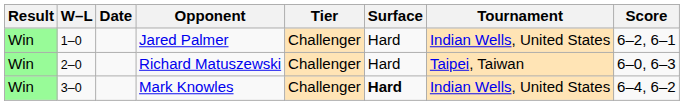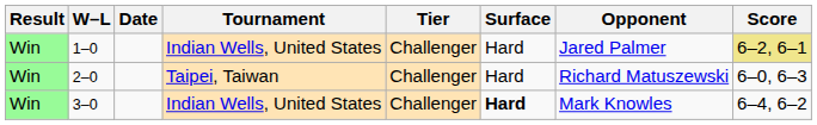 <table class="sortable wikitable">
 <tr>
 <th>Result</th>
 <th class="unsortable">W–L</th>
 <th>Date</th>
-<th>Opponent</th>
+<th>Tournament</th>
 <th>Tier</th>
 <th>Surface</th>
-<th>Tournament</th>
+<th>Opponent</th>
 <th class="unsortable">Score</th>
 </tr>
 <tr>
 <td style="background:#98fb98;">Win</td>
 <td><small>1–0</small></td>
 <td></td>
-<td> <a href='#'>Jared Palmer</a></td>
+<td style="background:moccasin;"><a href='#'>Indian Wells</a>, United States</td>
 <td style="background:moccasin;">Challenger</td>
 <td>Hard</td>
-<td style="background:moccasin;"><a href='#'>Indian Wells</a>, United States</td>
-<td>6–2, 6–1</td>
+<td> <a href='#'>Jared Palmer</a></td>
+<td style="background: khaki;">6–2, 6–1</td>
 </tr>
 <tr>
 <td style="background:#98fb98;">Win</td>
 <td><small>2–0</small></td>
 <td></td>
-<td> <a href='#'>Richard Matuszewski</a></td>
+<td style="background:moccasin;"><a href='#'>Taipei</a>, Taiwan</td>
 <td style="background:moccasin;">Challenger</td>
 <td>Hard</td>
-<td style="background:moccasin;"><a href='#'>Taipei</a>, Taiwan</td>
+<td> <a href='#'>Richard Matuszewski</a></td>
 <td>6–0, 6–3</td>
 </tr>
 <tr>
 <td style="background:#98fb98;">Win</td>
 <td><small>3–0</small></td>
 <td></td>
-<td> <a href='#'>Mark Knowles</a></td>
+<td style="background:moccasin;"><a href='#'>Indian Wells</a>, United States</td>
 <td style="background:moccasin;">Challenger</td>
 <td><strong>Hard</strong></td>
-<td style="background:moccasin;"><a href='#'>Indian Wells</a>, United States</td>
+<td> <a href='#'>Mark Knowles</a></td>
 <td>6–4, 6–2</td>
 </tr>
 </table>
